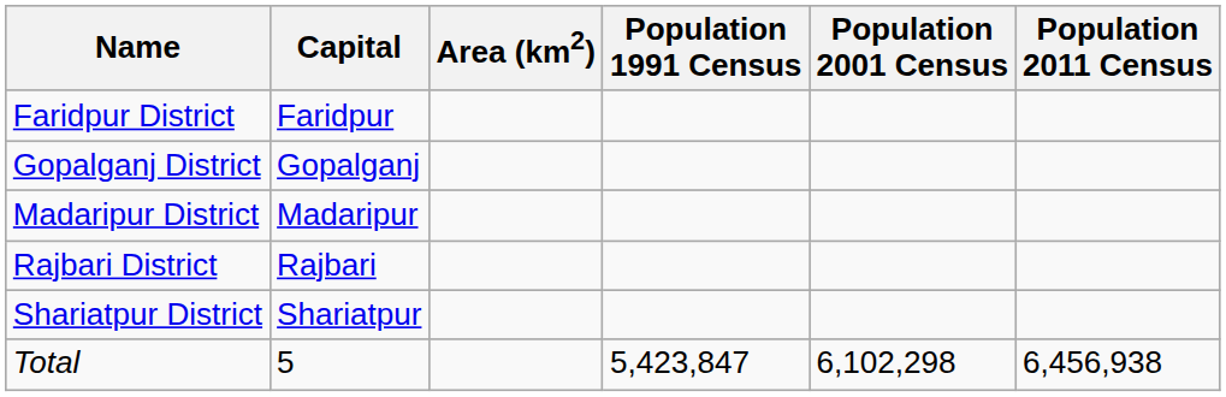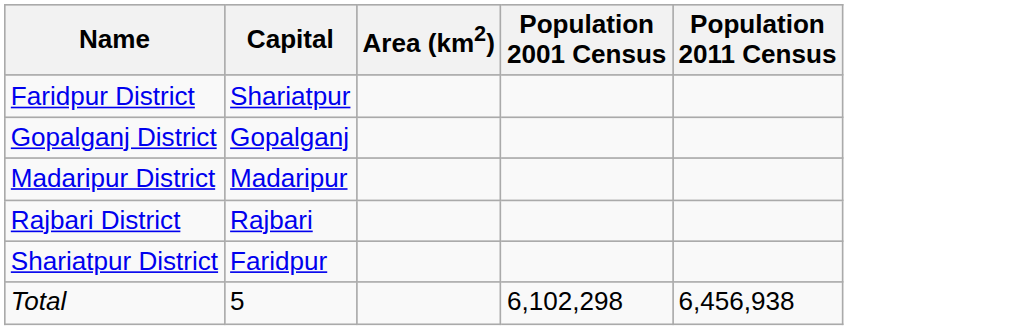 <table class="wikitable sortable" style="margin-bottom: 0;">
 <tr>
 <th>Name</th>
 <th>Capital</th>
 <th>Area (km<sup>2</sup>)</th>
-<th>Population <br> 1991 Census</th>
 <th>Population <br> 2001 Census</th>
 <th>Population <br> 2011 Census</th>
 </tr>
 <tr>
 <td><a href='#'>Faridpur District</a></td>
-<td><a href='#'>Faridpur</a></td>
+<td><a href='#'>Shariatpur</a></td>
 <td align="right"></td>
-<td></td>
 <td></td>
 <td></td>
 </tr>
 <tr>
 <td><a href='#'>Gopalganj District</a></td>
 <td><a href='#'>Gopalganj</a></td>
 <td align="right"></td>
 <td></td>
 <td></td>
-<td></td>
 </tr>
 <tr>
 <td><a href='#'>Madaripur District</a></td>
 <td><a href='#'>Madaripur</a></td>
 <td align="right"></td>
-<td></td>
 <td></td>
 <td></td>
 </tr>
 <tr>
 <td><a href='#'>Rajbari District</a></td>
 <td><a href='#'>Rajbari</a></td>
 <td align="right"></td>
 <td></td>
 <td></td>
-<td></td>
 </tr>
 <tr>
 <td><a href='#'>Shariatpur District</a></td>
-<td><a href='#'>Shariatpur</a></td>
+<td><a href='#'>Faridpur</a></td>
 <td align="right"></td>
-<td></td>
 <td></td>
 <td></td>
 </tr>
 <tr>
 <td><em>Total</em></td>
 <td>5</td>
 <td align="right"></td>
-<td>5,423,847</td>
 <td>6,102,298</td>
 <td>6,456,938</td>
 </tr>
 </table>
